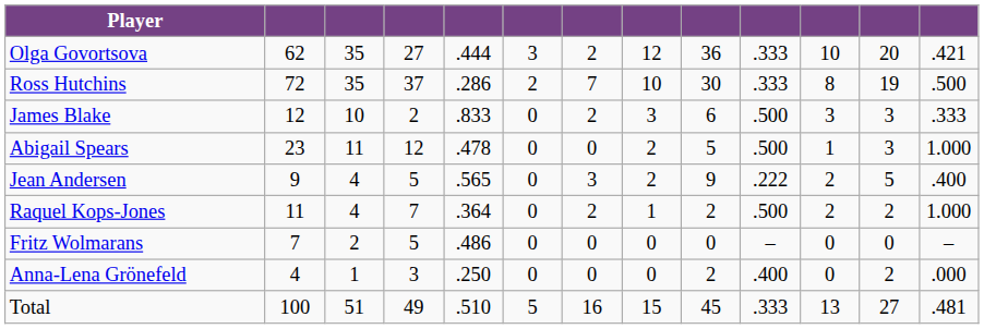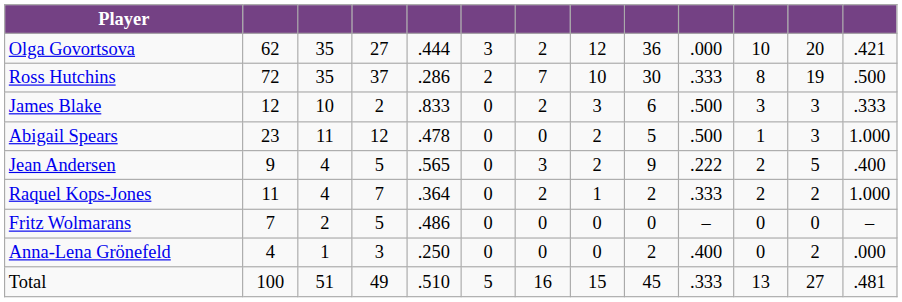 <table class="wikitable" style="text-align:center">
 <tr>
 <th style="background:#744184; color:white" width="200px">Player</th>
 <th style="background:#744184; color:white" width="40px"></th>
 <th style="background:#744184; color:white" width="40px"></th>
 <th style="background:#744184; color:white" width="40px"></th>
 <th style="background:#744184; color:white" width="40px"></th>
 <th style="background:#744184; color:white" width="40px"></th>
 <th style="background:#744184; color:white" width="40px"></th>
 <th style="background:#744184; color:white" width="40px"></th>
 <th style="background:#744184; color:white" width="40px"></th>
 <th style="background:#744184; color:white" width="40px"></th>
 <th style="background:#744184; color:white" width="40px"></th>
 <th style="background:#744184; color:white" width="40px"></th>
 <th style="background:#744184; color:white" width="40px"></th>
 </tr>
 <tr>
 <td style="text-align:left"><a href='#'>Olga Govortsova</a></td>
 <td>62</td>
 <td>35</td>
 <td>27</td>
 <td>.444</td>
 <td>3</td>
 <td>2</td>
 <td>12</td>
 <td>36</td>
-<td>.333</td>
+<td>.000</td>
 <td>10</td>
 <td>20</td>
 <td>.421</td>
 </tr>
 <tr>
 <td style="text-align:left"><a href='#'>Ross Hutchins</a></td>
 <td>72</td>
 <td>35</td>
 <td>37</td>
 <td>.286</td>
 <td>2</td>
 <td>7</td>
 <td>10</td>
 <td>30</td>
 <td>.333</td>
 <td>8</td>
 <td>19</td>
 <td>.500</td>
 </tr>
 <tr>
 <td style="text-align:left"><a href='#'>James Blake</a></td>
 <td>12</td>
 <td>10</td>
 <td>2</td>
 <td>.833</td>
 <td>0</td>
 <td>2</td>
 <td>3</td>
 <td>6</td>
 <td>.500</td>
 <td>3</td>
 <td>3</td>
 <td>.333</td>
 </tr>
 <tr>
 <td style="text-align:left"><a href='#'>Abigail Spears</a></td>
 <td>23</td>
 <td>11</td>
 <td>12</td>
 <td>.478</td>
 <td>0</td>
 <td>0</td>
 <td>2</td>
 <td>5</td>
 <td>.500</td>
 <td>1</td>
 <td>3</td>
 <td>1.000</td>
 </tr>
 <tr>
 <td style="text-align:left"><a href='#'>Jean Andersen</a></td>
 <td>9</td>
 <td>4</td>
 <td>5</td>
 <td>.565</td>
 <td>0</td>
 <td>3</td>
 <td>2</td>
 <td>9</td>
 <td>.222</td>
 <td>2</td>
 <td>5</td>
 <td>.400</td>
 </tr>
 <tr>
 <td style="text-align:left"><a href='#'>Raquel Kops-Jones</a></td>
 <td>11</td>
 <td>4</td>
 <td>7</td>
 <td>.364</td>
 <td>0</td>
 <td>2</td>
 <td>1</td>
 <td>2</td>
-<td>.500</td>
+<td>.333</td>
 <td>2</td>
 <td>2</td>
 <td>1.000</td>
 </tr>
 <tr>
 <td style="text-align:left"><a href='#'>Fritz Wolmarans</a></td>
 <td>7</td>
 <td>2</td>
 <td>5</td>
 <td>.486</td>
 <td>0</td>
 <td>0</td>
 <td>0</td>
 <td>0</td>
 <td>–</td>
 <td>0</td>
 <td>0</td>
 <td>–</td>
 </tr>
 <tr>
 <td style="text-align:left"><a href='#'>Anna-Lena Grönefeld</a></td>
 <td>4</td>
 <td>1</td>
 <td>3</td>
 <td>.250</td>
 <td>0</td>
 <td>0</td>
 <td>0</td>
 <td>2</td>
 <td>.400</td>
 <td>0</td>
 <td>2</td>
 <td>.000</td>
 </tr>
 <tr>
 <td style="text-align:left">Total</td>
 <td>100</td>
 <td>51</td>
 <td>49</td>
 <td>.510</td>
 <td>5</td>
 <td>16</td>
 <td>15</td>
 <td>45</td>
 <td>.333</td>
 <td>13</td>
 <td>27</td>
 <td>.481</td>
 </tr>
 </table>
